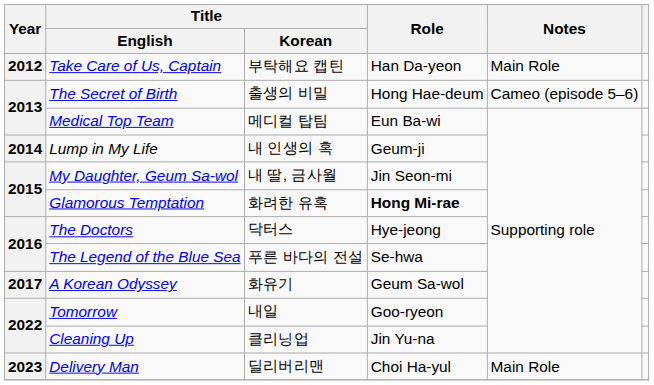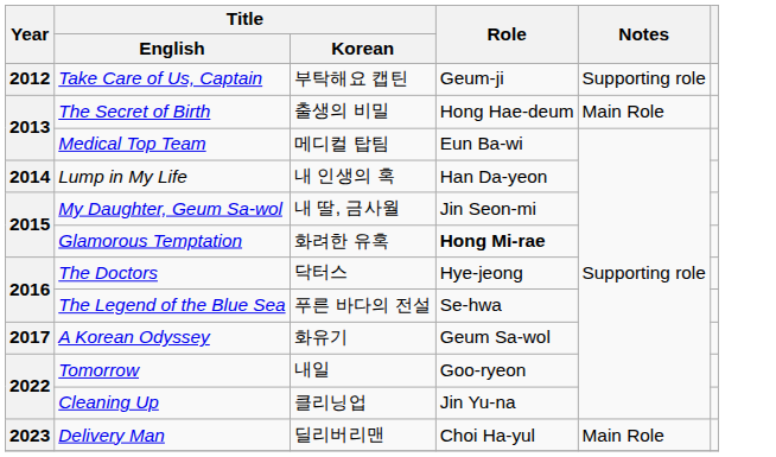 <table class="wikitable sortable plainrowheaders">
 <tr>
 <th scope="col" rowspan="2">Year</th>
 <th scope="col" colspan="2">Title</th>
 <th scope="col" rowspan="2">Role</th>
 <th scope="col" rowspan="2">Notes</th>
 <th scope="col" rowspan="2" class="unsortable"></th>
 </tr>
 <tr>
 <th scope="col">English</th>
 <th scope="col">Korean</th>
 </tr>
 <tr>
 <th scope="row">2012</th>
 <td><em><a href='#'>Take Care of Us, Captain</a></em></td>
 <td>부탁해요 캡틴</td>
-<td>Han Da-yeon</td>
-<td>Main Role</td>
+<td>Geum-ji </td>
+<td>Supporting role</td>
 <td style="text-align:center"></td>
 </tr>
 <tr>
 <th scope="row" rowspan="2">2013</th>
 <td><em><a href='#'>The Secret of Birth</a></em></td>
 <td>출생의 비밀</td>
 <td>Hong Hae-deum</td>
-<td>Cameo (episode 5–6)</td>
+<td>Main Role</td>
 <td style="text-align:center"></td>
 </tr>
 <tr>
 <td><em><a href='#'>Medical Top Team</a></em></td>
 <td>메디컬 탑팀</td>
 <td>Eun Ba-wi</td>
 <td rowspan="9">Supporting role</td>
 <td style="text-align:center"></td>
 </tr>
 <tr>
 <th scope="row">2014</th>
 <td><em>Lump in My Life</em></td>
 <td>내 인생의 혹</td>
-<td>Geum-ji </td>
+<td>Han Da-yeon</td>
 <td style="text-align:center"></td>
 </tr>
 <tr>
 <th scope="row" rowspan="2">2015</th>
 <td><em><a href='#'>My Daughter, Geum Sa-wol</a></em></td>
 <td>내 딸, 금사월</td>
 <td>Jin Seon-mi </td>
 <td style="text-align:center"></td>
 </tr>
 <tr>
 <td><em><a href='#'>Glamorous Temptation</a></em></td>
 <td>화려한 유혹</td>
 <td><strong>Hong Mi-rae</strong></td>
 <td style="text-align:center"></td>
 </tr>
 <tr>
 <th scope="row" rowspan="2">2016</th>
 <td><em><a href='#'>The Doctors</a></em></td>
 <td>닥터스</td>
 <td>Hye-jeong </td>
 <td style="text-align:center"></td>
 </tr>
 <tr>
 <td><em><a href='#'>The Legend of the Blue Sea</a></em></td>
 <td>푸른 바다의 전설</td>
 <td>Se-hwa </td>
 <td style="text-align:center"></td>
 </tr>
 <tr>
 <th scope="row">2017</th>
 <td><em><a href='#'>A Korean Odyssey</a></em></td>
 <td>화유기</td>
 <td>Geum Sa-wol </td>
 <td style="text-align:center"></td>
 </tr>
 <tr>
 <th scope="row" rowspan=2>2022</th>
 <td><em><a href='#'>Tomorrow</a></em></td>
 <td>내일</td>
 <td>Goo-ryeon </td>
 <td style="text-align:center"></td>
 </tr>
 <tr>
 <td><em><a href='#'>Cleaning Up</a></em></td>
 <td>클리닝업</td>
 <td>Jin Yu-na</td>
 <td style="text-align:center"></td>
 </tr>
 <tr>
 <th scope="row">2023</th>
 <td><em><a href='#'>Delivery Man</a></em></td>
 <td>딜리버리맨</td>
 <td>Choi Ha-yul</td>
 <td>Main Role</td>
 <td style="text-align:center"></td>
 </tr>
 <tr>
 </tr>
 </table>
